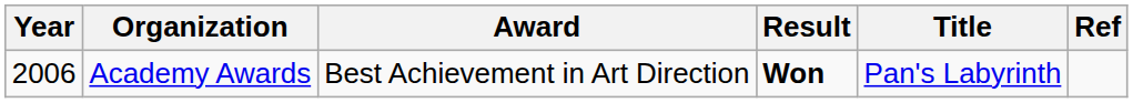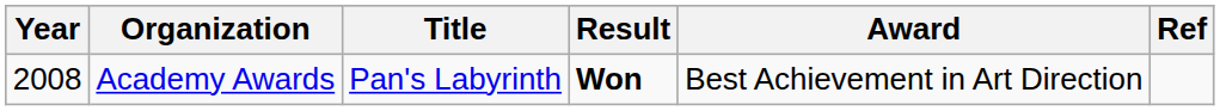 <table class="wikitable">
 <tr>
 <th>Year</th>
 <th>Organization</th>
+<th>Title</th>
+<th>Result</th>
 <th>Award</th>
-<th>Result</th>
-<th>Title</th>
 <th>Ref</th>
 </tr>
 <tr>
-<td>2006</td>
+<td>2008</td>
 <td><a href='#'>Academy Awards</a></td>
+<td><a href='#'>Pan's Labyrinth</a></td>
+<td><strong>Won</strong></td>
 <td>Best Achievement in Art Direction</td>
-<td><strong>Won</strong></td>
-<td><a href='#'>Pan's Labyrinth</a></td>
 <td></td>
 </tr>
 </table>
